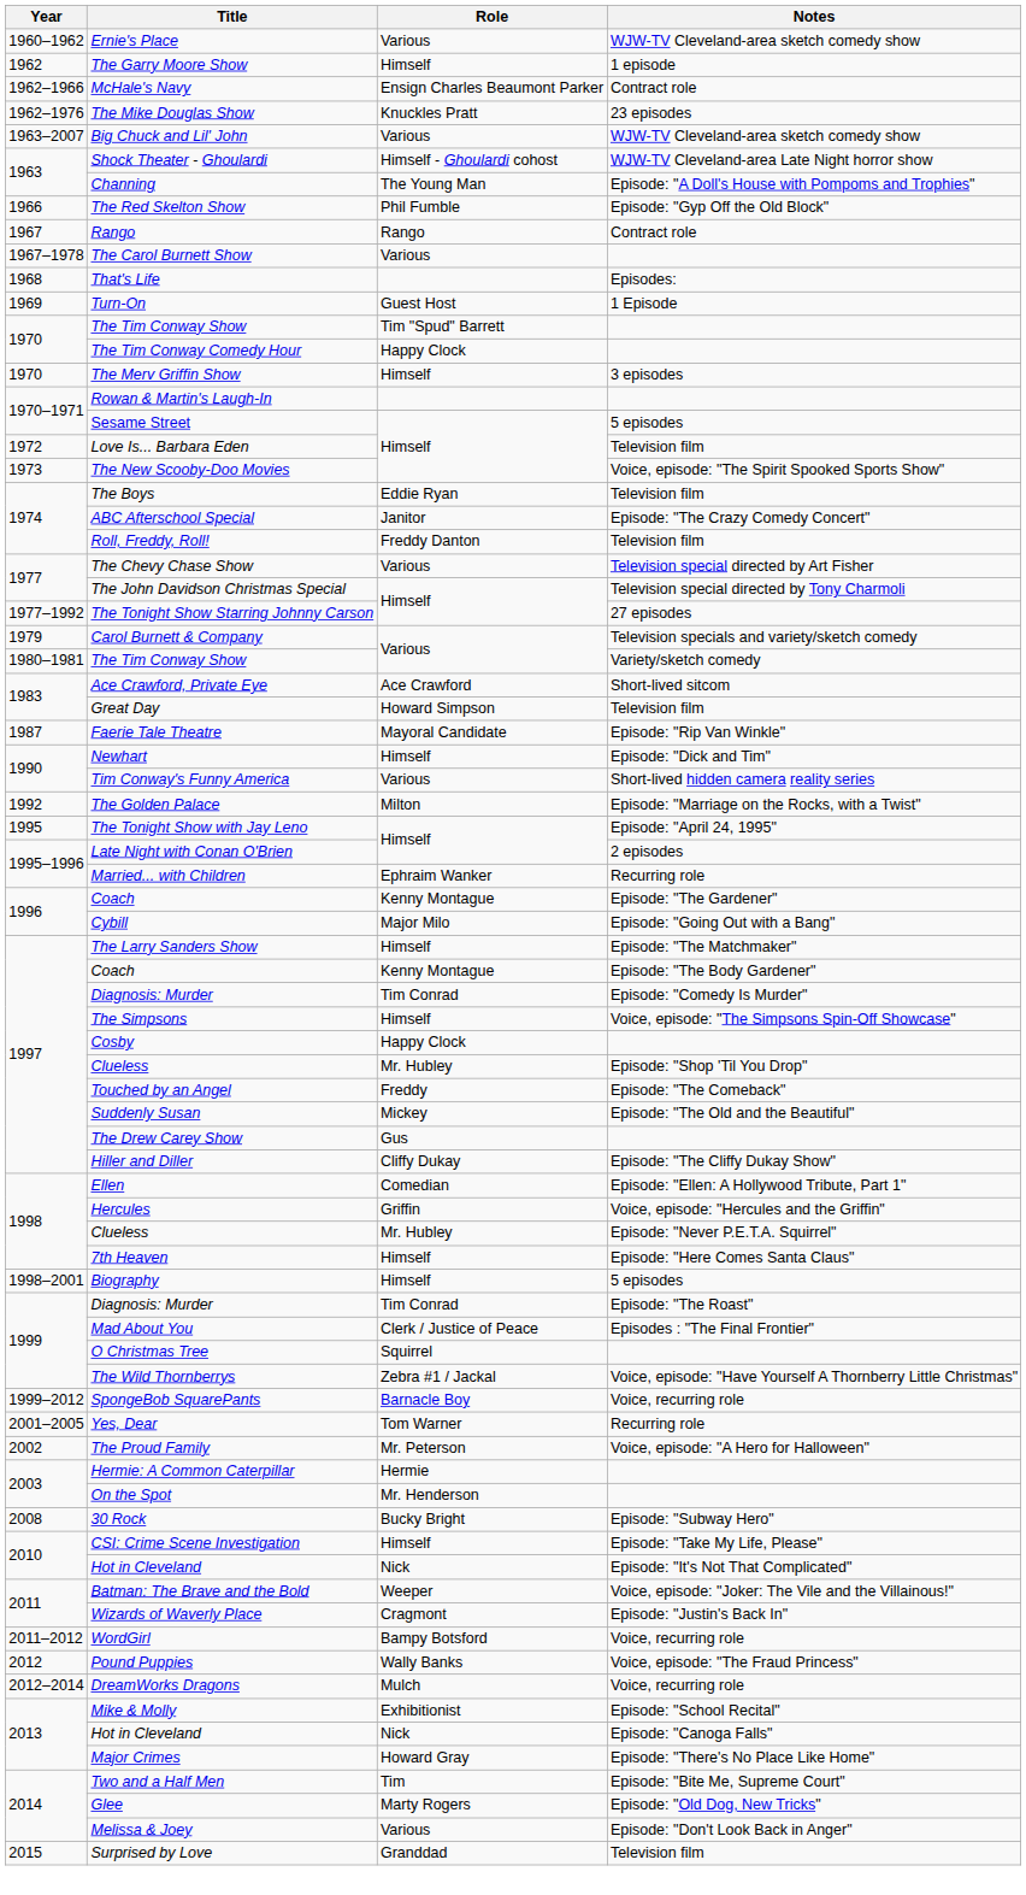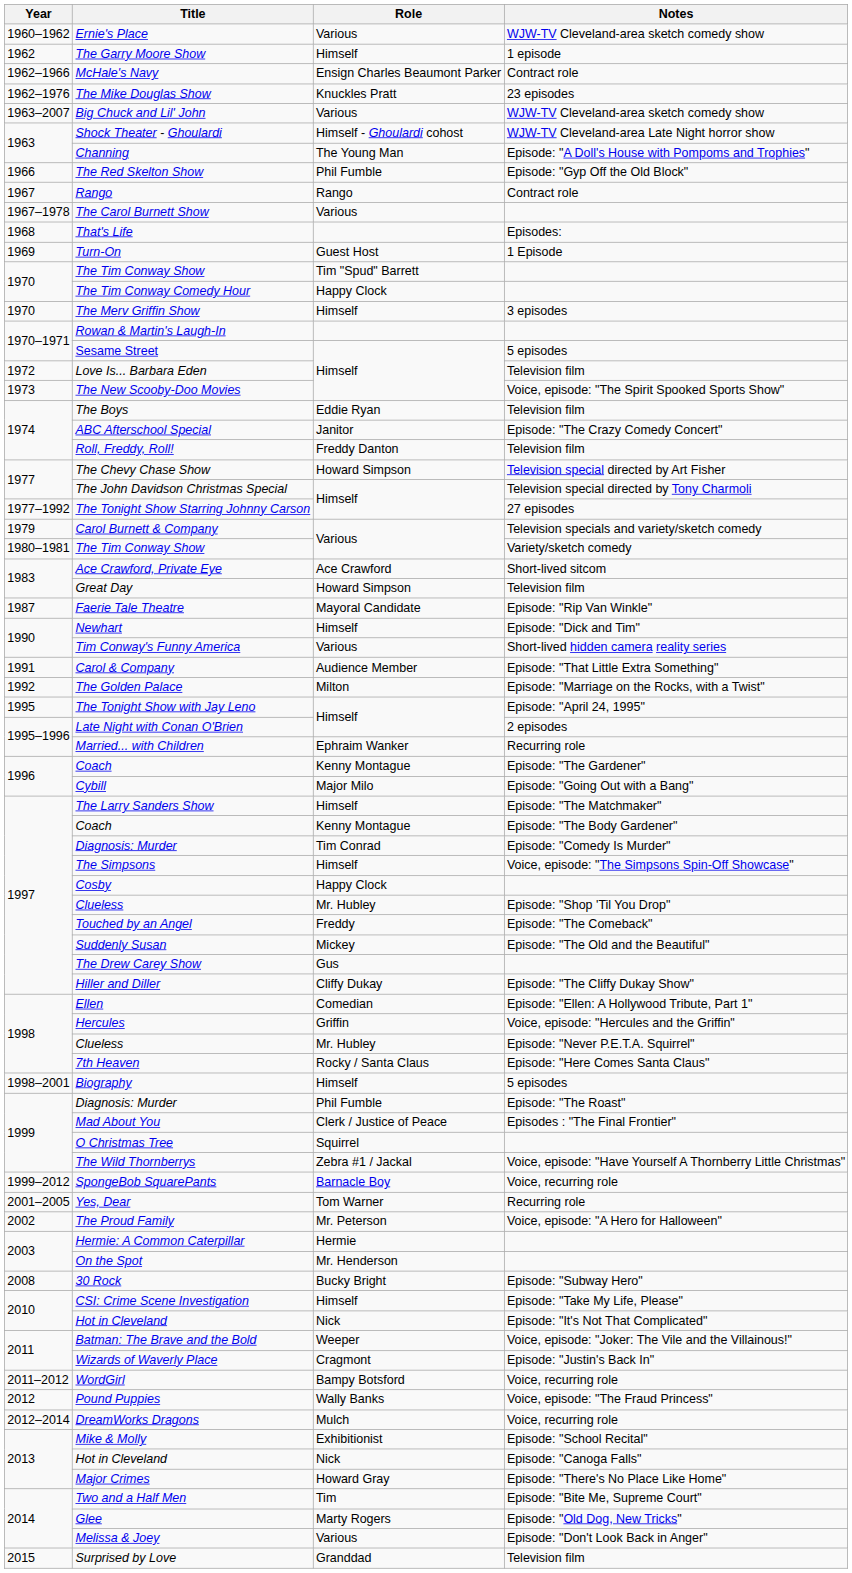 <table class="wikitable sortable">
 <tr>
 <th>Year</th>
 <th>Title</th>
 <th>Role</th>
 <th class="unsortable">Notes</th>
 </tr>
 <tr>
 <td>1960–1962</td>
 <td><em><a href='#'>Ernie's Place</a></em></td>
 <td>Various</td>
 <td><a href='#'>WJW-TV</a> Cleveland-area sketch comedy show</td>
 </tr>
 <tr>
 <td>1962</td>
 <td data-sort-value="Garry Moore Show, The"><em><a href='#'>The Garry Moore Show</a></em></td>
 <td>Himself</td>
 <td>1 episode</td>
 </tr>
 <tr>
 <td>1962–1966</td>
 <td><em><a href='#'>McHale's Navy</a></em></td>
 <td>Ensign Charles Beaumont Parker</td>
 <td>Contract role</td>
 </tr>
 <tr>
 <td>1962–1976</td>
 <td data-sort-value="Mike Douglas Show, The"><em><a href='#'>The Mike Douglas Show</a></em></td>
 <td>Knuckles Pratt</td>
 <td>23 episodes</td>
 </tr>
 <tr>
 <td>1963–2007</td>
 <td><em><a href='#'>Big Chuck and Lil' John</a></em></td>
 <td>Various</td>
 <td><a href='#'>WJW-TV</a> Cleveland-area sketch comedy show</td>
 </tr>
 <tr>
 <td rowspan="2">1963</td>
 <td><em><a href='#'>Shock Theater</a></em> - <em><a href='#'>Ghoulardi</a></em></td>
 <td>Himself - <em><a href='#'>Ghoulardi</a></em> cohost</td>
 <td><a href='#'>WJW-TV</a> Cleveland-area Late Night horror show</td>
 </tr>
 <tr>
 <td><em><a href='#'>Channing</a></em></td>
 <td>The Young Man</td>
 <td>Episode: "<a href='#'>A Doll's House with Pompoms and Trophies</a>"</td>
 </tr>
 <tr>
 <td>1966</td>
 <td data-sort-value="Red Skelton Show, The"><em><a href='#'>The Red Skelton Show</a></em></td>
 <td>Phil Fumble</td>
 <td>Episode: "Gyp Off the Old Block"</td>
 </tr>
 <tr>
 <td>1967</td>
 <td><em><a href='#'>Rango</a></em></td>
 <td>Rango</td>
 <td>Contract role</td>
 </tr>
 <tr>
 <td>1967–1978</td>
 <td data-sort-value="Carol Burnett Show, The"><em><a href='#'>The Carol Burnett Show</a></em></td>
 <td>Various</td>
 <td></td>
 </tr>
 <tr>
 <td>1968</td>
 <td><em><a href='#'>That's Life</a></em></td>
 <td></td>
 <td>Episodes: </td>
 </tr>
 <tr>
 <td>1969</td>
 <td><em><a href='#'>Turn-On</a></em></td>
 <td>Guest Host</td>
 <td>1 Episode</td>
 </tr>
 <tr>
 <td rowspan="2">1970</td>
 <td data-sort-value="Tim Conway Show, The"><em><a href='#'>The Tim Conway Show</a></em></td>
 <td>Tim "Spud" Barrett</td>
 <td></td>
 </tr>
 <tr>
 <td data-sort-value="Tim Conway Comedy Hour, The"><em><a href='#'>The Tim Conway Comedy Hour</a></em></td>
 <td>Happy Clock</td>
 <td></td>
 </tr>
 <tr>
 <td>1970</td>
 <td data-sort-value="Merv Griffin Show, The"><em><a href='#'>The Merv Griffin Show</a></em></td>
 <td>Himself</td>
 <td>3 episodes</td>
 </tr>
 <tr>
 <td rowspan="2">1970–1971</td>
 <td><em><a href='#'>Rowan & Martin's Laugh-In</a></em></td>
 <td></td>
 <td></td>
 </tr>
 <tr>
 <td><a href='#'>Sesame Street</a></td>
 <td rowspan="3">Himself</td>
 <td>5 episodes</td>
 </tr>
 <tr>
 <td>1972</td>
 <td><em>Love Is... Barbara Eden</em></td>
 <td>Television film</td>
 </tr>
 <tr>
 <td>1973</td>
 <td data-sort-value="New Scooby-Doo Movies, The"><em><a href='#'>The New Scooby-Doo Movies</a></em></td>
 <td>Voice, episode: "The Spirit Spooked Sports Show"</td>
 </tr>
 <tr>
 <td rowspan="3">1974</td>
 <td data-sort-value="Boys, The"><em>The Boys</em></td>
 <td>Eddie Ryan</td>
 <td>Television film</td>
 </tr>
 <tr>
 <td><em><a href='#'>ABC Afterschool Special</a></em></td>
 <td>Janitor</td>
 <td>Episode: "The Crazy Comedy Concert"</td>
 </tr>
 <tr>
 <td><em><a href='#'>Roll, Freddy, Roll!</a></em></td>
 <td>Freddy Danton</td>
 <td>Television film</td>
 </tr>
 <tr>
 <td rowspan="2">1977</td>
 <td data-sort-value="Chevy Chase Show, The"><em>The Chevy Chase Show</em></td>
-<td>Various</td>
+<td>Howard Simpson</td>
 <td><a href='#'>Television special</a> directed by Art Fisher</td>
 </tr>
 <tr>
 <td data-sort-value="John Davidson Christmas Special, The"><em>The John Davidson Christmas Special</em></td>
 <td rowspan="2">Himself</td>
 <td>Television special directed by <a href='#'>Tony Charmoli</a></td>
 </tr>
 <tr>
 <td>1977–1992</td>
 <td data-sort-value="Tonight Show Starring Johnny Carson, The"><em><a href='#'>The Tonight Show Starring Johnny Carson</a></em></td>
 <td>27 episodes</td>
 </tr>
 <tr>
 <td>1979</td>
 <td><em><a href='#'>Carol Burnett & Company</a></em></td>
 <td rowspan="2">Various</td>
 <td>Television specials and variety/sketch comedy</td>
 </tr>
 <tr>
 <td>1980–1981</td>
 <td data-sort-value="Tim Conway Show, The"><em><a href='#'>The Tim Conway Show</a></em></td>
 <td>Variety/sketch comedy</td>
 </tr>
 <tr>
 <td rowspan="2">1983</td>
 <td><em><a href='#'>Ace Crawford, Private Eye</a></em></td>
 <td>Ace Crawford</td>
 <td>Short-lived sitcom</td>
 </tr>
 <tr>
 <td><em>Great Day</em></td>
 <td>Howard Simpson</td>
 <td>Television film</td>
 </tr>
 <tr>
 <td>1987</td>
 <td><em><a href='#'>Faerie Tale Theatre</a></em></td>
 <td>Mayoral Candidate</td>
 <td>Episode: "Rip Van Winkle"</td>
 </tr>
 <tr>
 <td rowspan=2>1990</td>
 <td><em><a href='#'>Newhart</a></em></td>
 <td>Himself</td>
 <td>Episode: "Dick and Tim"</td>
 </tr>
 <tr>
 <td><em><a href='#'>Tim Conway's Funny America</a></em></td>
 <td>Various</td>
 <td>Short-lived <a href='#'>hidden camera</a> <a href='#'>reality series</a></td>
+</tr>
+<tr>
+<td>1991</td>
+<td><em><a href='#'>Carol & Company</a></em></td>
+<td>Audience Member</td>
+<td>Episode: "That Little Extra Something"</td>
 </tr>
 <tr>
 <td>1992</td>
 <td data-sort-value="Golden Palace, The"><em><a href='#'>The Golden Palace</a></em></td>
 <td>Milton</td>
 <td>Episode: "Marriage on the Rocks, with a Twist"</td>
 </tr>
 <tr>
 <td>1995</td>
 <td data-sort-value="Tonight Show with Jay Leno, The"><em><a href='#'>The Tonight Show with Jay Leno</a></em></td>
 <td rowspan="2">Himself</td>
 <td>Episode: "April 24, 1995"</td>
 </tr>
 <tr>
 <td rowspan="2">1995–1996</td>
 <td><em><a href='#'>Late Night with Conan O'Brien</a></em></td>
 <td>2 episodes</td>
 </tr>
 <tr>
 <td><em><a href='#'>Married... with Children</a></em></td>
 <td>Ephraim Wanker</td>
 <td>Recurring role</td>
 </tr>
 <tr>
 <td rowspan="2">1996</td>
 <td><em><a href='#'>Coach</a></em></td>
 <td>Kenny Montague</td>
 <td>Episode: "The Gardener"</td>
 </tr>
 <tr>
 <td><em><a href='#'>Cybill</a></em></td>
 <td>Major Milo</td>
 <td>Episode: "Going Out with a Bang"</td>
 </tr>
 <tr>
 <td rowspan="10">1997</td>
 <td data-sort-value="Larry Sanders Show, The"><em><a href='#'>The Larry Sanders Show</a></em></td>
 <td>Himself</td>
 <td>Episode: "The Matchmaker"</td>
 </tr>
 <tr>
 <td><em>Coach</em></td>
 <td>Kenny Montague</td>
 <td>Episode: "The Body Gardener"</td>
 </tr>
 <tr>
 <td><em><a href='#'>Diagnosis: Murder</a></em></td>
 <td>Tim Conrad</td>
 <td>Episode: "Comedy Is Murder"</td>
 </tr>
 <tr>
 <td data-sort-value="Simpsons, The"><em><a href='#'>The Simpsons</a></em></td>
 <td>Himself</td>
 <td>Voice, episode: "<a href='#'>The Simpsons Spin-Off Showcase</a>"</td>
 </tr>
 <tr>
 <td><em><a href='#'>Cosby</a></em></td>
 <td>Happy Clock</td>
 <td></td>
 </tr>
 <tr>
 <td><em><a href='#'>Clueless</a></em></td>
 <td>Mr. Hubley</td>
 <td>Episode: "Shop 'Til You Drop"</td>
 </tr>
 <tr>
 <td><em><a href='#'>Touched by an Angel</a></em></td>
 <td>Freddy</td>
 <td>Episode: "The Comeback"</td>
 </tr>
 <tr>
 <td><em><a href='#'>Suddenly Susan</a></em></td>
 <td>Mickey</td>
 <td>Episode: "The Old and the Beautiful"</td>
 </tr>
 <tr>
 <td data-sort-value="Drew Carey Show, The"><em><a href='#'>The Drew Carey Show</a></em></td>
 <td>Gus</td>
 <td></td>
 </tr>
 <tr>
 <td><em><a href='#'>Hiller and Diller</a></em></td>
 <td>Cliffy Dukay</td>
 <td>Episode: "The Cliffy Dukay Show"</td>
 </tr>
 <tr>
 <td rowspan="4">1998</td>
 <td><em><a href='#'>Ellen</a></em></td>
 <td>Comedian</td>
 <td>Episode: "Ellen: A Hollywood Tribute, Part 1"</td>
 </tr>
 <tr>
 <td><em><a href='#'>Hercules</a></em></td>
 <td>Griffin</td>
 <td>Voice, episode: "Hercules and the Griffin"</td>
 </tr>
 <tr>
 <td><em>Clueless</em></td>
 <td>Mr. Hubley</td>
 <td>Episode: "Never P.E.T.A. Squirrel"</td>
 </tr>
 <tr>
 <td><em><a href='#'>7th Heaven</a></em></td>
-<td>Himself</td>
+<td>Rocky / Santa Claus</td>
 <td>Episode: "Here Comes Santa Claus"</td>
 </tr>
 <tr>
 <td>1998–2001</td>
 <td><em><a href='#'>Biography</a></em></td>
 <td>Himself</td>
 <td>5 episodes</td>
 </tr>
 <tr>
 <td rowspan="4">1999</td>
 <td><em>Diagnosis: Murder</em></td>
-<td>Tim Conrad</td>
+<td>Phil Fumble</td>
 <td>Episode: "The Roast"</td>
 </tr>
 <tr>
 <td><em><a href='#'>Mad About You</a></em></td>
 <td>Clerk / Justice of Peace</td>
 <td>Episodes : "The Final Frontier"</td>
 </tr>
 <tr>
 <td><em><a href='#'>O Christmas Tree</a></em></td>
 <td>Squirrel</td>
 <td></td>
 </tr>
 <tr>
 <td data-sort-value="Wild Thornberrys, The"><em><a href='#'>The Wild Thornberrys</a></em></td>
 <td>Zebra #1 / Jackal</td>
 <td>Voice, episode: "Have Yourself A Thornberry Little Christmas"</td>
 </tr>
 <tr>
 <td>1999–2012</td>
 <td><em><a href='#'>SpongeBob SquarePants</a></em></td>
 <td><a href='#'>Barnacle Boy</a></td>
 <td>Voice, recurring role</td>
 </tr>
 <tr>
 <td>2001–2005</td>
 <td><em><a href='#'>Yes, Dear</a></em></td>
 <td>Tom Warner</td>
 <td>Recurring role</td>
 </tr>
 <tr>
 <td>2002</td>
 <td data-sort-value="Proud Family, The"><em><a href='#'>The Proud Family</a></em></td>
 <td>Mr. Peterson</td>
 <td>Voice, episode: "A Hero for Halloween"</td>
 </tr>
 <tr>
 <td rowspan="2">2003</td>
 <td><em><a href='#'>Hermie: A Common Caterpillar</a></em></td>
 <td>Hermie</td>
 <td></td>
 </tr>
 <tr>
 <td><em><a href='#'>On the Spot</a></em></td>
 <td>Mr. Henderson</td>
 <td></td>
 </tr>
 <tr>
 <td>2008</td>
 <td><em><a href='#'>30 Rock</a></em></td>
 <td>Bucky Bright</td>
 <td>Episode: "Subway Hero"</td>
 </tr>
 <tr>
 <td rowspan="2">2010</td>
 <td><em><a href='#'>CSI: Crime Scene Investigation</a></em></td>
 <td>Himself</td>
 <td>Episode: "Take My Life, Please"</td>
 </tr>
 <tr>
 <td><em><a href='#'>Hot in Cleveland</a></em></td>
 <td>Nick</td>
 <td>Episode: "It's Not That Complicated"</td>
 </tr>
 <tr>
 <td rowspan="2">2011</td>
 <td><em><a href='#'>Batman: The Brave and the Bold</a></em></td>
 <td>Weeper</td>
 <td>Voice, episode: "Joker: The Vile and the Villainous!"</td>
 </tr>
 <tr>
 <td><em><a href='#'>Wizards of Waverly Place</a></em></td>
 <td>Cragmont</td>
 <td>Episode: "Justin's Back In"</td>
 </tr>
 <tr>
 <td>2011–2012</td>
 <td><em><a href='#'>WordGirl</a></em></td>
 <td>Bampy Botsford</td>
 <td>Voice, recurring role</td>
 </tr>
 <tr>
 <td>2012</td>
 <td><em><a href='#'>Pound Puppies</a></em></td>
 <td>Wally Banks</td>
 <td>Voice, episode: "The Fraud Princess"</td>
 </tr>
 <tr>
 <td>2012–2014</td>
 <td><em><a href='#'>DreamWorks Dragons</a></em></td>
 <td>Mulch</td>
 <td>Voice, recurring role</td>
 </tr>
 <tr>
 <td rowspan="3">2013</td>
 <td><em><a href='#'>Mike & Molly</a></em></td>
 <td>Exhibitionist</td>
 <td>Episode: "School Recital"</td>
 </tr>
 <tr>
 <td><em>Hot in Cleveland</em></td>
 <td>Nick</td>
 <td>Episode: "Canoga Falls"</td>
 </tr>
 <tr>
 <td><em><a href='#'>Major Crimes</a></em></td>
 <td>Howard Gray</td>
 <td>Episode: "There's No Place Like Home"</td>
 </tr>
 <tr>
 <td rowspan="3">2014</td>
 <td><em><a href='#'>Two and a Half Men</a></em></td>
 <td>Tim</td>
 <td>Episode: "Bite Me, Supreme Court"</td>
 </tr>
 <tr>
 <td><em><a href='#'>Glee</a></em></td>
 <td>Marty Rogers</td>
 <td>Episode: "<a href='#'>Old Dog, New Tricks</a>"</td>
 </tr>
 <tr>
 <td><em><a href='#'>Melissa & Joey</a></em></td>
 <td>Various</td>
 <td>Episode: "Don't Look Back in Anger"</td>
 </tr>
 <tr>
 <td>2015</td>
 <td><em>Surprised by Love</em></td>
 <td>Granddad</td>
 <td>Television film</td>
 </tr>
 </table>
